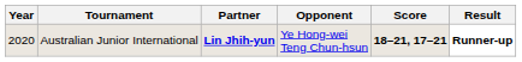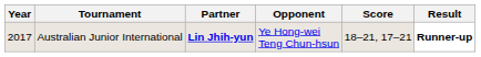 <table class="sortable wikitable" style="font-size: 90%;">
 <tr>
 <th>Year</th>
 <th>Tournament</th>
 <th>Partner</th>
 <th>Opponent</th>
 <th>Score</th>
 <th>Result</th>
 </tr>
 <tr style="background:#EBE7E0">
-<td align="center">2020</td>
+<td align="center">2017</td>
 <td align="left">Australian Junior International</td>
 <td align="left"><strong> <a href='#'>Lin Jhih-yun</a></strong></td>
 <td align="left"> <a href='#'>Ye Hong-wei</a> <br>  <a href='#'>Teng Chun-hsun</a></td>
-<td align="left"><strong>18–21, 17–21</strong></td>
+<td align="left">18–21, 17–21</td>
 <td style="text-align:left; background:white"> <strong>Runner-up</strong></td>
 </tr>
 </table>
